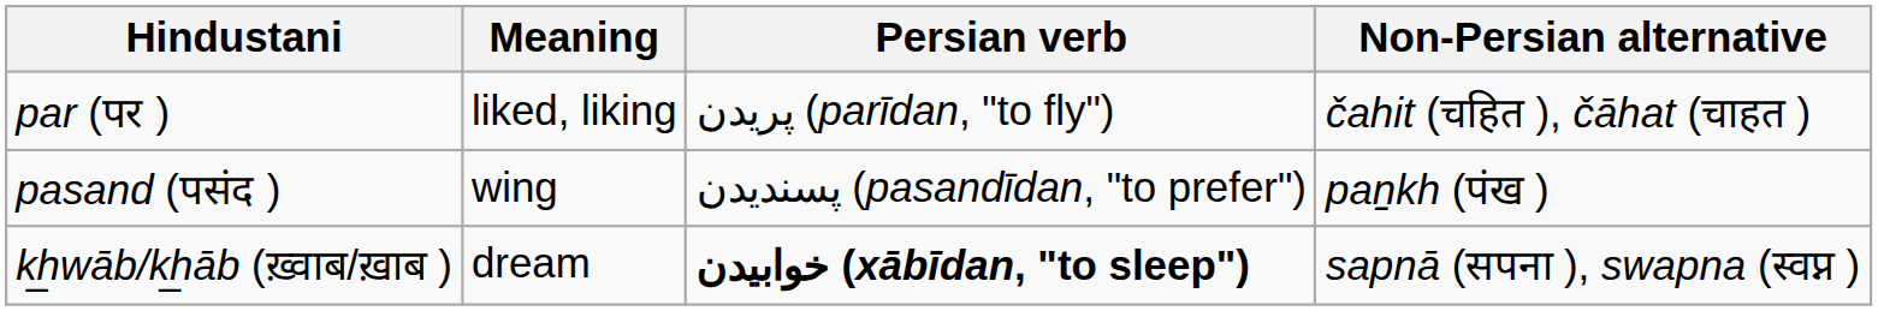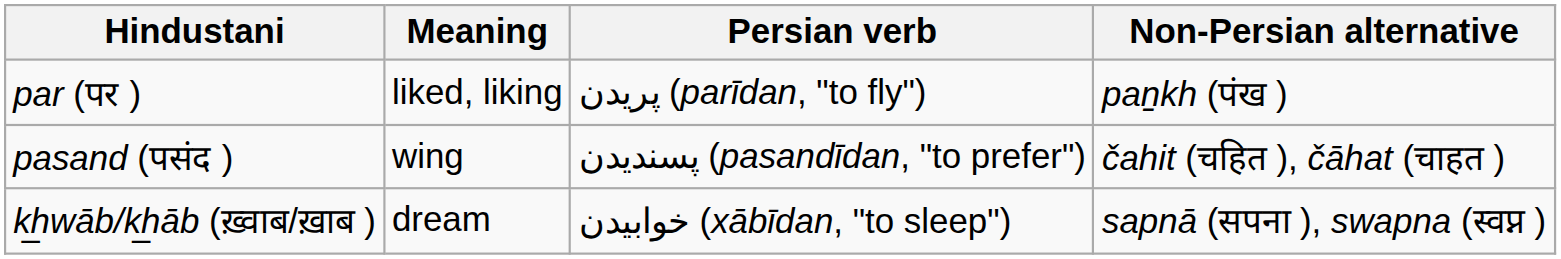 <table class="wikitable">
 <tr>
 <th>Hindustani</th>
 <th>Meaning</th>
 <th>Persian verb</th>
 <th>Non-Persian alternative</th>
 </tr>
 <tr>
 <td><em>par</em> (पर )</td>
 <td>liked, liking</td>
 <td>پریدن (<em>parīdan</em>, "to fly")</td>
-<td><em>čahit</em> (चहित ), <em>čāhat</em> (चाहत )</td>
+<td><em>paṉkh</em> (पंख )</td>
 </tr>
 <tr>
 <td><em>pasand</em> (पसंद )</td>
 <td>wing</td>
 <td>پسندیدن (<em>pasandīdan</em>, "to prefer")</td>
-<td><em>paṉkh</em> (पंख )</td>
+<td><em>čahit</em> (चहित ), <em>čāhat</em> (चाहत )</td>
 </tr>
 <tr>
 <td><em>k͟hwāb/k͟hāb</em> (ख़्वाब/ख़ाब )</td>
 <td>dream</td>
-<td><strong>خوابیدن (<em>xābīdan</em>, "to sleep")</strong></td>
+<td>خوابیدن (<em>xābīdan</em>, "to sleep")</td>
 <td><em>sapnā</em> (सपना ), <em>swapna</em> (स्वप्न )</td>
 </tr>
 </table>
